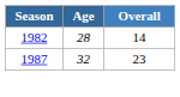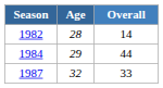 <table class="wikitable" style="font-size:95%; text-align:center; border:grey solid 1px; border-collapse:collapse; background:#ffffff;">
 <tr>
 <th style="background-color:#369; color:white; width:60px;"> Season </th>
 <th style="background-color:#369; color:white; width:40px;"> Age </th>
 <th style="background-color:#4180be; color:white; width:75px;">Overall</th>
 </tr>
 <tr>
 <td><a href='#'>1982</a></td>
 <td><em>28</em></td>
 <td>14</td>
 </tr>
 <tr>
+<td><a href='#'>1984</a></td>
+<td><em>29</em></td>
+<td>44</td>
+</tr>
+<tr>
 <td><a href='#'>1987</a></td>
 <td><em>32</em></td>
-<td>23</td>
+<td>33</td>
 </tr>
 </table>
